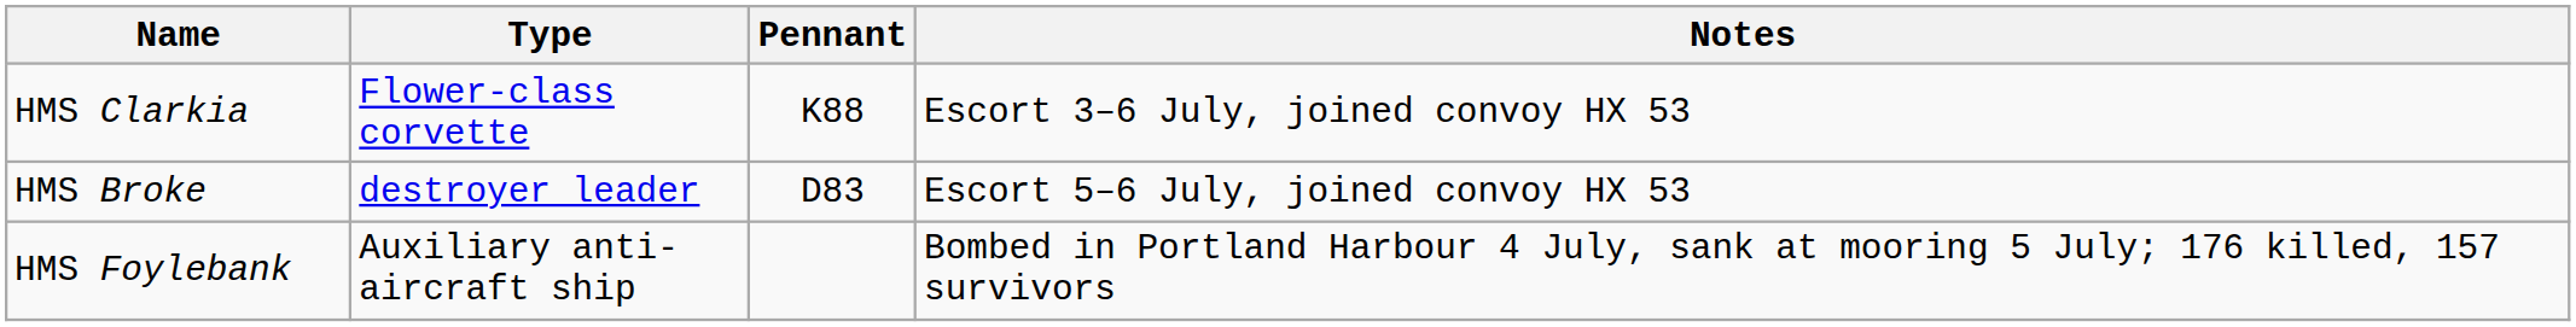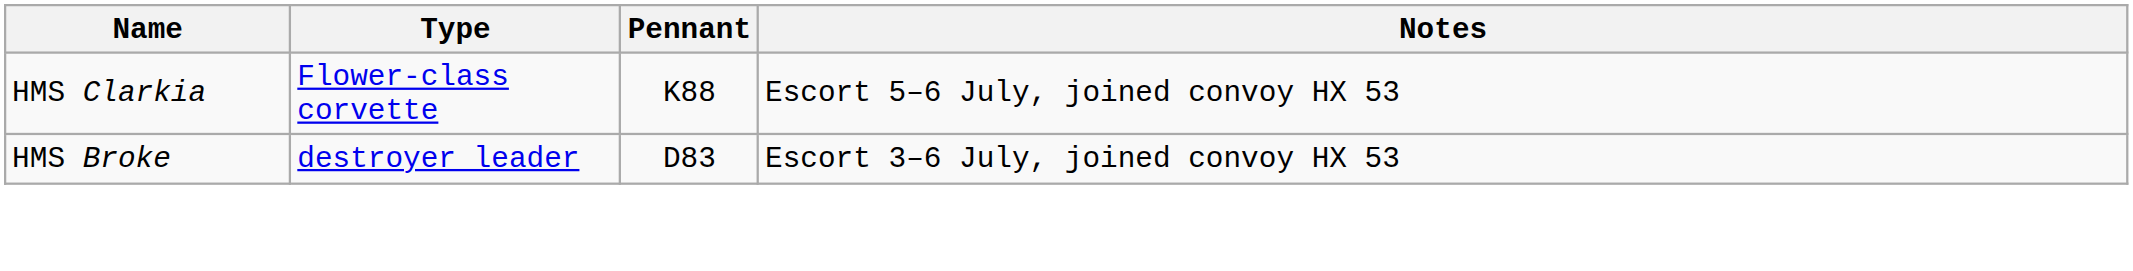 <table class="wikitable sortable">
 <tr>
 <th scope="col" width="120px">Name</th>
 <th scope="col" width="140px">Type</th>
 <th scope="col" width="30px">Pennant</th>
 <th scope="col" width="600px">Notes</th>
 </tr>
 <tr>
 <td align="left">HMS <em>Clarkia</em></td>
 <td align="left"><a href='#'>Flower-class corvette</a></td>
 <td align="center">K88</td>
-<td align="left">Escort 3–6 July, joined convoy HX 53</td>
+<td align="left">Escort 5–6 July, joined convoy HX 53</td>
 </tr>
 <tr>
 <td align="left">HMS <em>Broke</em></td>
 <td align="left"><a href='#'>destroyer leader</a></td>
 <td align="center">D83</td>
-<td align="left">Escort 5–6 July, joined convoy HX 53</td>
-</tr>
-<tr>
-<td align="left">HMS <em>Foylebank</em></td>
-<td align="left">Auxiliary anti-aircraft ship</td>
-<td align="center"></td>
-<td align="left">Bombed in Portland Harbour 4 July, sank at mooring 5 July; 176 killed, 157 survivors</td>
+<td align="left">Escort 3–6 July, joined convoy HX 53</td>
 </tr>
 </table>
